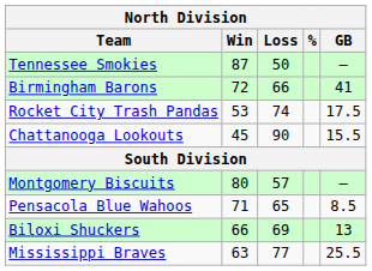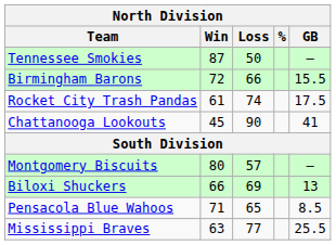 <table class="wikitable">
 <tr>
 <th colspan="5">North Division</th>
 </tr>
 <tr>
 <th width="60%">Team</th>
 <th>Win</th>
 <th>Loss</th>
 <th>%</th>
 <th>GB</th>
 </tr>
 <tr align=center bgcolor=ccffcc>
 <td align=left><a href='#'>Tennessee Smokies</a></td>
 <td>87</td>
 <td>50</td>
 <td></td>
 <td>–</td>
 </tr>
 <tr align=center bgcolor=ccffcc>
 <td align=left><a href='#'>Birmingham Barons</a></td>
 <td>72</td>
 <td>66</td>
 <td></td>
-<td>41</td>
+<td>15.5</td>
 </tr>
 <tr align=center>
 <td align=left><a href='#'>Rocket City Trash Pandas</a></td>
-<td>53</td>
+<td>61</td>
 <td>74</td>
 <td></td>
 <td>17.5</td>
 </tr>
 <tr align=center>
 <td align=left><a href='#'>Chattanooga Lookouts</a></td>
 <td>45</td>
 <td>90</td>
 <td></td>
-<td>15.5</td>
+<td>41</td>
 </tr>
 <tr>
 <th colspan="5">South Division</th>
 </tr>
 <tr align=center bgcolor=ccffcc>
 <td align=left><a href='#'>Montgomery Biscuits</a></td>
 <td>80</td>
 <td>57</td>
 <td></td>
 <td>–</td>
 </tr>
+<tr align=center bgcolor=ccffcc>
+<td align=left><a href='#'>Biloxi Shuckers</a></td>
+<td>66</td>
+<td>69</td>
+<td></td>
+<td>13</td>
+</tr>
 <tr align=center>
 <td align=left><a href='#'>Pensacola Blue Wahoos</a></td>
 <td>71</td>
 <td>65</td>
 <td></td>
 <td>8.5</td>
-</tr>
-<tr align=center bgcolor=ccffcc>
-<td align=left><a href='#'>Biloxi Shuckers</a></td>
-<td>66</td>
-<td>69</td>
-<td></td>
-<td>13</td>
 </tr>
 <tr align=center>
 <td align=left><a href='#'>Mississippi Braves</a></td>
 <td>63</td>
 <td>77</td>
 <td></td>
 <td>25.5</td>
 </tr>
 </table>
